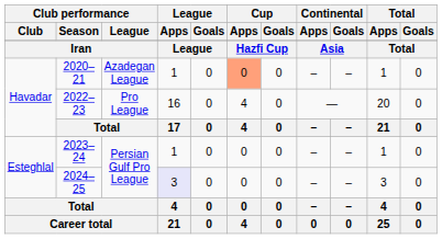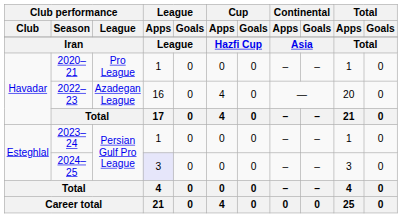 <table class="wikitable" style="text-align:center">
 <tr>
 <th colspan=3>Club performance</th>
 <th colspan=2>League</th>
 <th colspan=2>Cup</th>
 <th colspan=2>Continental</th>
 <th colspan=2>Total</th>
 </tr>
 <tr>
 <th>Club</th>
 <th>Season</th>
 <th>League</th>
 <th>Apps</th>
 <th>Goals</th>
 <th>Apps</th>
 <th>Goals</th>
 <th>Apps</th>
 <th>Goals</th>
 <th>Apps</th>
 <th>Goals</th>
 </tr>
 <tr>
 </tr>
 <tr>
 <th colspan=3>Iran</th>
 <th colspan=2>League</th>
 <th colspan=2><a href='#'>Hazfi Cup</a></th>
 <th colspan=2><a href='#'>Asia</a></th>
 <th colspan=2>Total</th>
 </tr>
 <tr>
 <td rowspan="3"><a href='#'>Havadar</a></td>
 <td><a href='#'>2020–21</a></td>
-<td><a href='#'>Azadegan League</a></td>
+<td rowspan=1><a href='#'>Pro League</a></td>
 <td>1</td>
 <td>0</td>
-<td style="background: lightsalmon;">0</td>
+<td>0</td>
 <td>0</td>
 <td>–</td>
 <td>–</td>
 <td>1</td>
 <td>0</td>
 </tr>
 <tr>
 <td><a href='#'>2022–23</a></td>
-<td rowspan=1><a href='#'>Pro League</a></td>
+<td><a href='#'>Azadegan League</a></td>
 <td>16</td>
 <td>0</td>
 <td>4</td>
 <td>0</td>
 <td colspan="2">—</td>
 <td>20</td>
 <td>0</td>
 </tr>
 <tr>
 <th colspan=2>Total</th>
 <th>17</th>
 <th>0</th>
 <th>4</th>
 <th>0</th>
 <th>–</th>
 <th>–</th>
 <th>21</th>
 <th>0</th>
 </tr>
 <tr>
 <td rowspan="2"><a href='#'>Esteghlal</a></td>
 <td><a href='#'>2023–24</a></td>
 <td rowspan="2"><a href='#'>Persian Gulf Pro League</a></td>
 <td>1</td>
 <td>0</td>
 <td>0</td>
 <td>0</td>
 <td>–</td>
 <td>–</td>
 <td>1</td>
 <td>0</td>
 </tr>
 <tr>
 <td><a href='#'>2024–25</a></td>
 <td style="background: lavender;">3</td>
 <td>0</td>
 <td>0</td>
 <td>0</td>
 <td>–</td>
 <td>–</td>
 <td>3</td>
 <td>0</td>
 </tr>
 <tr>
 <th colspan=3>Total</th>
 <th>4</th>
 <th>0</th>
 <th>0</th>
 <th>0</th>
 <th>–</th>
 <th>–</th>
 <th>4</th>
 <th>0</th>
 </tr>
 <tr>
 <th colspan=3>Career total</th>
 <th>21</th>
 <th>0</th>
 <th>4</th>
 <th>0</th>
 <th>0</th>
 <th>0</th>
 <th>25</th>
 <th>0</th>
 </tr>
 </table>
